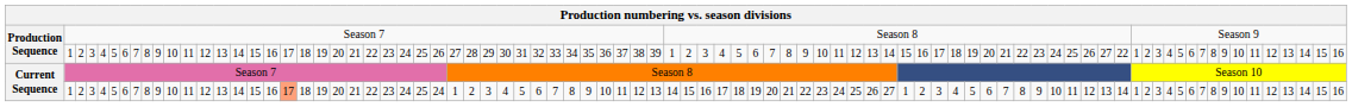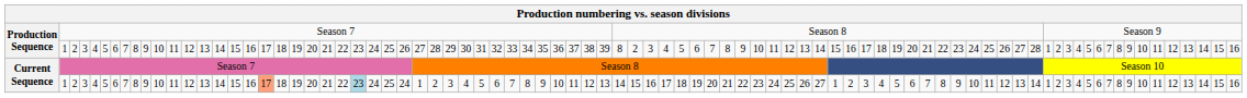 <table class="wikitable" style="text-align: center;">
 <tr>
 <th colspan="84">Production numbering vs. season divisions</th>
 </tr>
 <tr style="font-size:89%;" align="center">
 <th rowspan="2">Production Sequence</th>
 <td colspan="39">Season 7</td>
 <td colspan="28">Season 8</td>
 <td colspan="16">Season 9</td>
 </tr>
 <tr style="font-size:89%;" align="center">
 <td width=“2%”>1</td>
 <td width=“2%”>2</td>
 <td width=“2%”>3</td>
 <td width=“2%”>4</td>
 <td width=“2%”>5</td>
 <td width=“2%”>6</td>
 <td width=“2%”>7</td>
 <td width=“2%”>8</td>
 <td width=“2%”>9</td>
 <td width=“2%”>10</td>
 <td width=“2%”>11</td>
 <td width=“2%”>12</td>
 <td width=“2%”>13</td>
 <td width=“2%”>14</td>
 <td width=“2%”>15</td>
 <td width=“2%”>16</td>
 <td width=“2%”>17</td>
 <td width=“2%”>18</td>
 <td width=“2%”>19</td>
 <td width=“2%”>20</td>
 <td width=“2%”>21</td>
 <td width=“2%”>22</td>
 <td width=“2%”>23</td>
 <td width=“2%”>24</td>
 <td width=“2%”>25</td>
 <td width=“2%”>26</td>
 <td width=“2%”>27</td>
 <td width=“2%”>28</td>
 <td width=“2%”>29</td>
 <td width=“2%”>30</td>
 <td width=“2%”>31</td>
 <td width=“2%”>32</td>
 <td width=“2%”>33</td>
 <td width=“2%”>34</td>
 <td width=“2%”>35</td>
 <td width=“2%”>36</td>
 <td width=“2%”>37</td>
 <td width=“2%”>38</td>
 <td width=“2%”>39</td>
-<td width=“2%”>1</td>
+<td width=“2%”>8</td>
 <td width=“2%”>2</td>
 <td width=“2%”>3</td>
 <td width=“2%”>4</td>
 <td width=“2%”>5</td>
 <td width=“2%”>6</td>
 <td width=“2%”>7</td>
 <td width=“2%”>8</td>
 <td width=“2%”>9</td>
 <td width=“2%”>10</td>
 <td width=“2%”>11</td>
 <td width=“2%”>12</td>
 <td width=“2%”>13</td>
 <td width=“2%”>14</td>
 <td width=“2%”>15</td>
 <td width=“2%”>16</td>
 <td width=“2%”>17</td>
 <td width=“2%”>18</td>
 <td width=“2%”>19</td>
 <td width=“2%”>20</td>
 <td width=“2%”>21</td>
 <td width=“2%”>22</td>
 <td width=“2%”>23</td>
 <td width=“2%”>24</td>
 <td width=“2%”>25</td>
 <td width=“2%”>26</td>
 <td width=“2%”>27</td>
-<td width=“2%”>22</td>
+<td width=“2%”>28</td>
 <td width=“2%”>1</td>
 <td width=“2%”>2</td>
 <td width=“2%”>3</td>
 <td width=“2%”>4</td>
 <td width=“2%”>5</td>
 <td width=“2%”>6</td>
 <td width=“2%”>7</td>
 <td width=“2%”>8</td>
 <td width=“2%”>9</td>
 <td width=“2%”>10</td>
 <td width=“2%”>11</td>
 <td width=“2%”>12</td>
 <td width=“2%”>13</td>
 <td width=“2%”>14</td>
 <td width=“2%”>15</td>
 <td width=“2%”>16</td>
 </tr>
 <tr style="font-size:89%;" align="center">
 <th rowspan="2">Current Sequence</th>
 <td colspan="26"; bgcolor="#E26FAA">Season 7</td>
 <td colspan="27"; bgcolor="#FF8000">Season 8</td>
 <td colspan="14"; bgcolor="#354F82"></td>
 <td colspan="16"; bgcolor="#FFFF00">Season 10</td>
 </tr>
 <tr style="font-size:89%;" align="center">
 <td width=“2%”>1</td>
 <td width=“2%”>2</td>
 <td width=“2%”>3</td>
 <td width=“2%”>4</td>
 <td width=“2%”>5</td>
 <td width=“2%”>6</td>
 <td width=“2%”>7</td>
 <td width=“2%”>8</td>
 <td width=“2%”>9</td>
 <td width=“2%”>10</td>
 <td width=“2%”>11</td>
 <td width=“2%”>12</td>
 <td width=“2%”>13</td>
 <td width=“2%”>14</td>
 <td width=“2%”>15</td>
 <td width=“2%”>16</td>
 <td width=“2%” style="background: lightsalmon;">17</td>
 <td width=“2%”>18</td>
 <td width=“2%”>19</td>
 <td width=“2%”>20</td>
 <td width=“2%”>21</td>
 <td width=“2%”>22</td>
-<td width=“2%”>23</td>
+<td width=“2%” style="background: lightblue;">23</td>
 <td width=“2%”>24</td>
 <td width=“2%”>25</td>
 <td width=“2%”>24</td>
 <td width=“2%”>1</td>
 <td width=“2%”>2</td>
 <td width=“2%”>3</td>
 <td width=“2%”>4</td>
 <td width=“2%”>5</td>
 <td width=“2%”>6</td>
 <td width=“2%”>7</td>
 <td width=“2%”>8</td>
 <td width=“2%”>9</td>
 <td width=“2%”>10</td>
 <td width=“2%”>11</td>
 <td width=“2%”>12</td>
 <td width=“2%”>13</td>
 <td width=“2%”>14</td>
 <td width=“2%”>15</td>
 <td width=“2%”>16</td>
 <td width=“2%”>17</td>
 <td width=“2%”>18</td>
 <td width=“2%”>19</td>
 <td width=“2%”>20</td>
 <td width=“2%”>21</td>
 <td width=“2%”>22</td>
 <td width=“2%”>23</td>
 <td width=“2%”>24</td>
 <td width=“2%”>25</td>
 <td width=“2%”>26</td>
 <td width=“2%”>27</td>
 <td width=“2%”>1</td>
 <td width=“2%”>2</td>
 <td width=“2%”>3</td>
 <td width=“2%”>4</td>
 <td width=“2%”>5</td>
 <td width=“2%”>6</td>
 <td width=“2%”>7</td>
 <td width=“2%”>8</td>
 <td width=“2%”>9</td>
 <td width=“2%”>10</td>
 <td width=“2%”>11</td>
 <td width=“2%”>12</td>
 <td width=“2%”>13</td>
 <td width=“2%”>14</td>
 <td width=“2%”>1</td>
 <td width=“2%”>2</td>
 <td width=“2%”>3</td>
 <td width=“2%”>4</td>
 <td width=“2%”>5</td>
 <td width=“2%”>6</td>
 <td width=“2%”>7</td>
 <td width=“2%”>8</td>
 <td width=“2%”>9</td>
 <td width=“2%”>10</td>
 <td width=“2%”>11</td>
 <td width=“2%”>12</td>
 <td width=“2%”>13</td>
 <td width=“2%”>14</td>
 <td width=“2%”>15</td>
 <td width=“2%”>16</td>
 </tr>
 </table>
